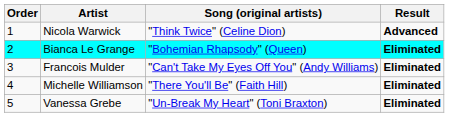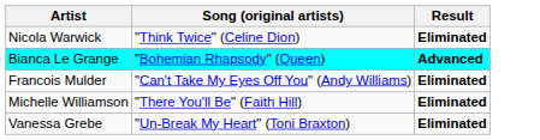 <table class=wikitable>
 <tr>
-<th>Order</th>
 <th>Artist</th>
 <th>Song (original artists)</th>
 <th>Result</th>
 </tr>
 <tr>
-<td>1</td>
 <td>Nicola Warwick</td>
 <td>"<a href='#'>Think Twice</a>" (<a href='#'>Celine Dion</a>)</td>
+<td><strong>Eliminated</strong></td>
+</tr>
+<tr style="background:cyan;">
+<td>Bianca Le Grange</td>
+<td>"<a href='#'>Bohemian Rhapsody</a>" (<a href='#'>Queen</a>)</td>
 <td><strong>Advanced</strong></td>
 </tr>
-<tr style="background:cyan;">
-<td>2</td>
-<td>Bianca Le Grange</td>
-<td>"<a href='#'>Bohemian Rhapsody</a>" (<a href='#'>Queen</a>)</td>
-<td><strong>Eliminated</strong></td>
-</tr>
 <tr>
-<td>3</td>
 <td>Francois Mulder</td>
 <td>"<a href='#'>Can't Take My Eyes Off You</a>" (<a href='#'>Andy Williams</a>)</td>
 <td><strong>Eliminated</strong></td>
 </tr>
 <tr>
-<td>4</td>
 <td>Michelle Williamson</td>
 <td>"<a href='#'>There You'll Be</a>" (<a href='#'>Faith Hill</a>)</td>
 <td><strong>Eliminated</strong></td>
 </tr>
 <tr>
-<td>5</td>
 <td>Vanessa Grebe</td>
 <td>"<a href='#'>Un-Break My Heart</a>" (<a href='#'>Toni Braxton</a>)</td>
 <td><strong>Eliminated</strong></td>
 </tr>
 </table>
